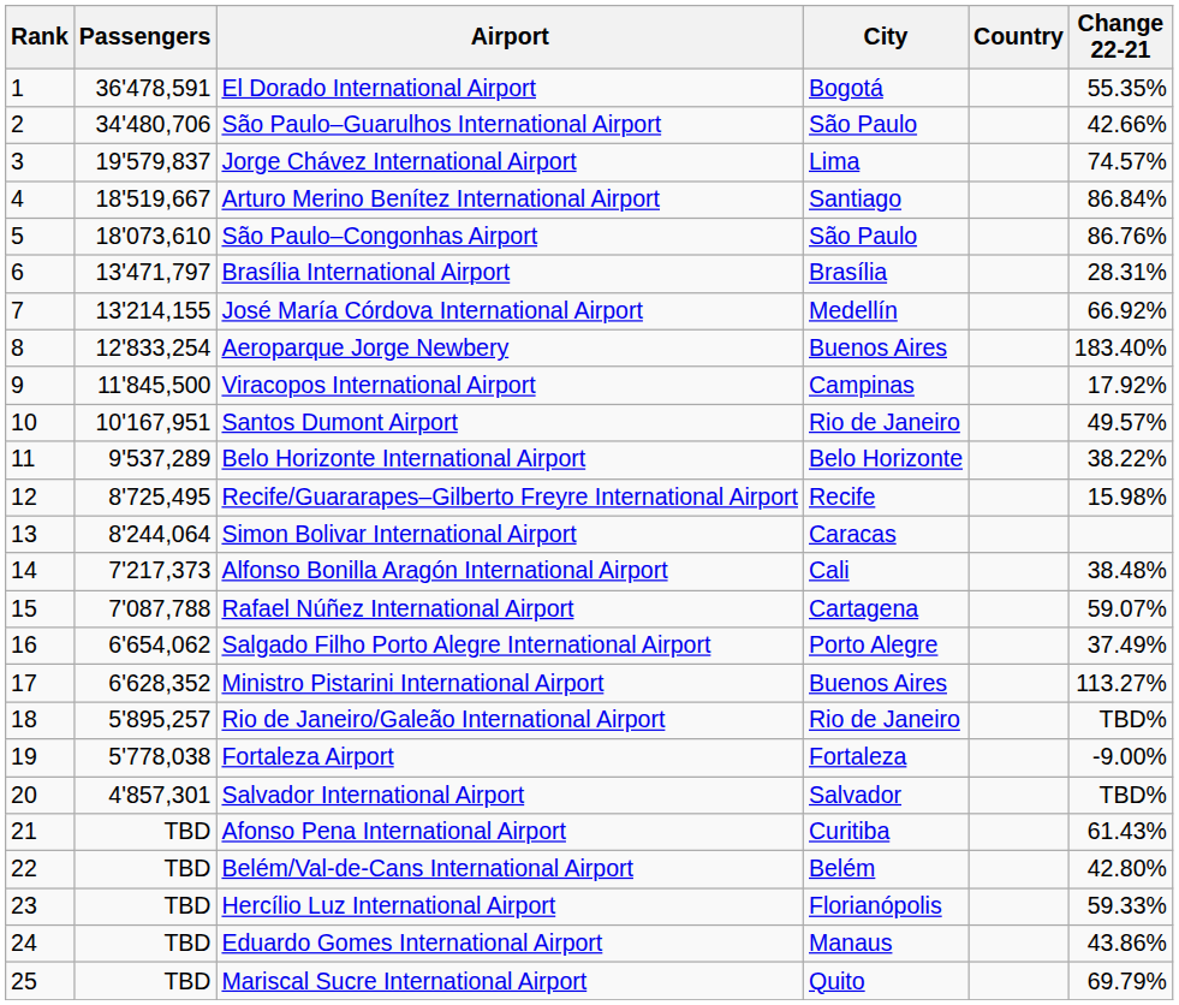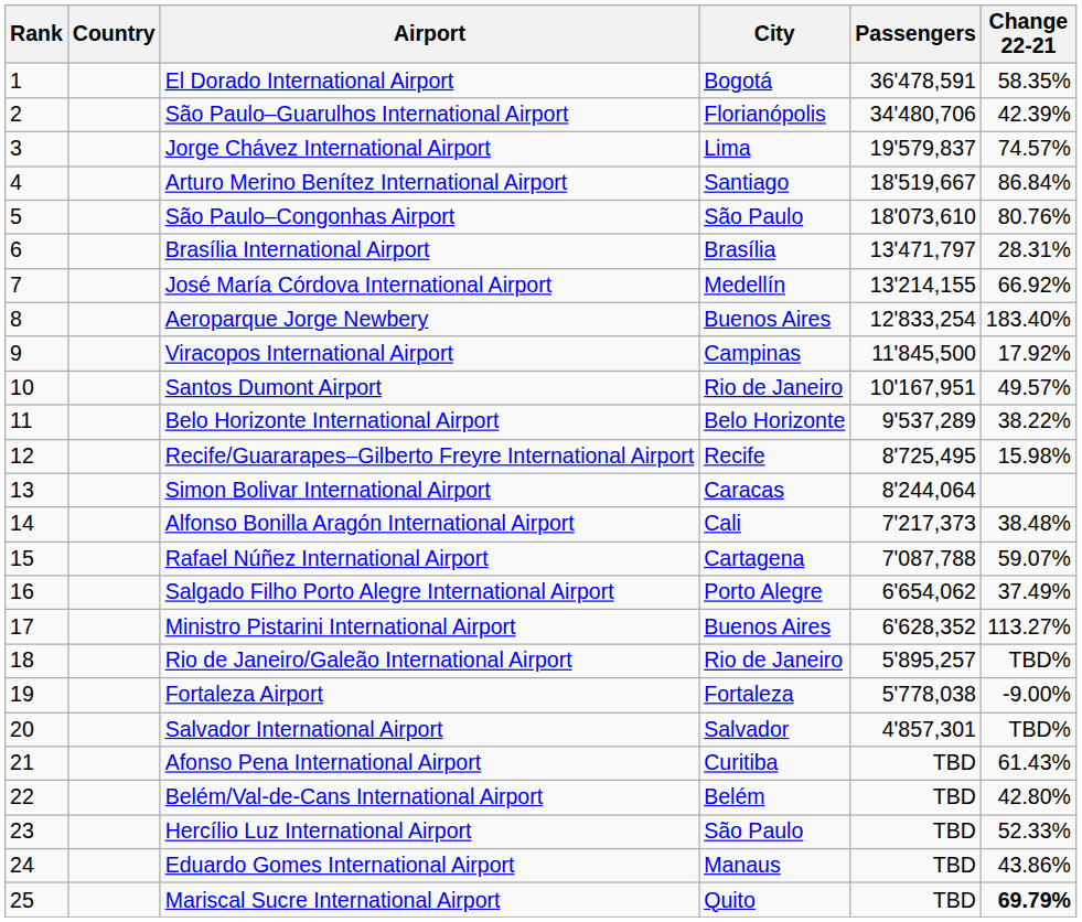 <table class="wikitable sortable">
 <tr>
 <th>Rank</th>
-<th>Passengers</th>
+<th>Country</th>
 <th>Airport</th>
 <th>City</th>
-<th>Country</th>
+<th>Passengers</th>
 <th>Change<br>22-21</th>
 </tr>
 <tr>
 <td>1</td>
-<td align="right">36'478,591</td>
+<td></td>
 <td><a href='#'>El Dorado International Airport</a></td>
 <td><a href='#'>Bogotá</a></td>
-<td></td>
-<td align="right">55.35%</td>
+<td align="right">36'478,591</td>
+<td align="right">58.35%</td>
 </tr>
 <tr>
 <td>2</td>
+<td></td>
+<td><a href='#'>São Paulo–Guarulhos International Airport</a></td>
+<td><a href='#'>Florianópolis</a></td>
 <td align="right">34'480,706</td>
-<td><a href='#'>São Paulo–Guarulhos International Airport</a></td>
-<td><a href='#'>São Paulo</a></td>
-<td></td>
-<td align="right">42.66%</td>
+<td align="right">42.39%</td>
 </tr>
 <tr>
 <td>3</td>
-<td align="right">19'579,837</td>
+<td></td>
 <td><a href='#'>Jorge Chávez International Airport</a></td>
 <td><a href='#'>Lima</a></td>
-<td></td>
+<td align="right">19'579,837</td>
 <td align="right">74.57%</td>
 </tr>
 <tr>
 <td>4</td>
-<td align="right">18'519,667</td>
+<td></td>
 <td><a href='#'>Arturo Merino Benítez International Airport</a></td>
 <td><a href='#'>Santiago</a></td>
-<td></td>
+<td align="right">18'519,667</td>
 <td align="right">86.84%</td>
 </tr>
 <tr>
 <td>5</td>
-<td align="right">18'073,610</td>
+<td></td>
 <td><a href='#'>São Paulo–Congonhas Airport</a></td>
 <td><a href='#'>São Paulo</a></td>
-<td></td>
-<td align="right">86.76%</td>
+<td align="right">18'073,610</td>
+<td align="right">80.76%</td>
 </tr>
 <tr>
 <td>6</td>
-<td align="right">13'471,797</td>
+<td></td>
 <td><a href='#'>Brasília International Airport</a></td>
 <td><a href='#'>Brasília</a></td>
-<td></td>
+<td align="right">13'471,797</td>
 <td align="right">28.31%</td>
 </tr>
 <tr>
 <td>7</td>
-<td align="right">13'214,155</td>
+<td></td>
 <td><a href='#'>José María Córdova International Airport</a></td>
 <td><a href='#'>Medellín</a></td>
-<td></td>
+<td align="right">13'214,155</td>
 <td align="right">66.92%</td>
 </tr>
 <tr>
 <td>8</td>
-<td align="right">12'833,254</td>
+<td></td>
 <td><a href='#'>Aeroparque Jorge Newbery</a></td>
 <td><a href='#'>Buenos Aires</a></td>
-<td></td>
+<td align="right">12'833,254</td>
 <td align="right">183.40%</td>
 </tr>
 <tr>
 <td>9</td>
-<td align="right">11'845,500</td>
+<td></td>
 <td><a href='#'>Viracopos International Airport</a></td>
 <td><a href='#'>Campinas</a></td>
-<td></td>
+<td align="right">11'845,500</td>
 <td align="right">17.92%</td>
 </tr>
 <tr>
 <td>10</td>
-<td align="right">10'167,951</td>
+<td></td>
 <td><a href='#'>Santos Dumont Airport</a></td>
 <td><a href='#'>Rio de Janeiro</a></td>
-<td></td>
+<td align="right">10'167,951</td>
 <td align="right">49.57%</td>
 </tr>
 <tr>
 <td>11</td>
-<td align="right">9'537,289</td>
+<td></td>
 <td><a href='#'>Belo Horizonte International Airport</a></td>
 <td><a href='#'>Belo Horizonte</a></td>
-<td></td>
+<td align="right">9'537,289</td>
 <td align="right">38.22%</td>
 </tr>
 <tr>
 <td>12</td>
-<td align="right">8'725,495</td>
+<td></td>
 <td><a href='#'>Recife/Guararapes–Gilberto Freyre International Airport</a></td>
 <td><a href='#'>Recife</a></td>
-<td></td>
+<td align="right">8'725,495</td>
 <td align="right">15.98%</td>
 </tr>
 <tr>
 <td>13</td>
-<td align="right">8'244,064</td>
+<td></td>
 <td><a href='#'>Simon Bolivar International Airport</a></td>
 <td><a href='#'>Caracas</a></td>
-<td></td>
+<td align="right">8'244,064</td>
 <td align="right"></td>
 </tr>
 <tr>
 <td>14</td>
-<td align="right">7'217,373</td>
+<td></td>
 <td><a href='#'>Alfonso Bonilla Aragón International Airport</a></td>
 <td><a href='#'>Cali</a></td>
-<td></td>
+<td align="right">7'217,373</td>
 <td align="right">38.48%</td>
 </tr>
 <tr>
 <td>15</td>
-<td align="right">7'087,788</td>
+<td></td>
 <td><a href='#'>Rafael Núñez International Airport</a></td>
 <td><a href='#'>Cartagena</a></td>
-<td></td>
+<td align="right">7'087,788</td>
 <td align="right">59.07%</td>
 </tr>
 <tr>
 <td>16</td>
-<td align="right">6'654,062</td>
+<td></td>
 <td><a href='#'>Salgado Filho Porto Alegre International Airport</a></td>
 <td><a href='#'>Porto Alegre</a></td>
-<td></td>
+<td align="right">6'654,062</td>
 <td align="right">37.49%</td>
 </tr>
 <tr>
 <td>17</td>
-<td align="right">6'628,352</td>
+<td></td>
 <td><a href='#'>Ministro Pistarini International Airport</a></td>
 <td><a href='#'>Buenos Aires</a></td>
-<td></td>
+<td align="right">6'628,352</td>
 <td align="right">113.27%</td>
 </tr>
 <tr>
 <td>18</td>
-<td align="right">5'895,257</td>
+<td></td>
 <td><a href='#'>Rio de Janeiro/Galeão International Airport</a></td>
 <td><a href='#'>Rio de Janeiro</a></td>
-<td></td>
+<td align="right">5'895,257</td>
 <td align="right">TBD%</td>
 </tr>
 <tr>
 <td>19</td>
-<td align="right">5'778,038</td>
+<td></td>
 <td><a href='#'>Fortaleza Airport</a></td>
 <td><a href='#'>Fortaleza</a></td>
-<td></td>
+<td align="right">5'778,038</td>
 <td align="right">-9.00%</td>
 </tr>
 <tr>
 <td>20</td>
-<td align="right">4'857,301</td>
+<td></td>
 <td><a href='#'>Salvador International Airport</a></td>
 <td><a href='#'>Salvador</a></td>
-<td></td>
+<td align="right">4'857,301</td>
 <td align="right">TBD%</td>
 </tr>
 <tr>
 <td>21</td>
-<td align="right">TBD</td>
+<td></td>
 <td><a href='#'>Afonso Pena International Airport</a></td>
 <td><a href='#'>Curitiba</a></td>
-<td></td>
+<td align="right">TBD</td>
 <td align="right">61.43%</td>
 </tr>
 <tr>
 <td>22</td>
-<td align="right">TBD</td>
+<td></td>
 <td><a href='#'>Belém/Val-de-Cans International Airport</a></td>
 <td><a href='#'>Belém</a></td>
-<td></td>
+<td align="right">TBD</td>
 <td align="right">42.80%</td>
 </tr>
 <tr>
 <td>23</td>
+<td></td>
+<td><a href='#'>Hercílio Luz International Airport</a></td>
+<td><a href='#'>São Paulo</a></td>
 <td align="right">TBD</td>
-<td><a href='#'>Hercílio Luz International Airport</a></td>
-<td><a href='#'>Florianópolis</a></td>
-<td></td>
-<td align="right">59.33%</td>
+<td align="right">52.33%</td>
 </tr>
 <tr>
 <td>24</td>
-<td align="right">TBD</td>
+<td></td>
 <td><a href='#'>Eduardo Gomes International Airport</a></td>
 <td><a href='#'>Manaus</a></td>
-<td></td>
+<td align="right">TBD</td>
 <td align="right">43.86%</td>
 </tr>
 <tr>
 <td>25</td>
-<td align="right">TBD</td>
+<td></td>
 <td><a href='#'>Mariscal Sucre International Airport</a></td>
 <td><a href='#'>Quito</a></td>
-<td></td>
-<td align="right">69.79%</td>
+<td align="right">TBD</td>
+<td align="right"><strong>69.79%</strong></td>
 </tr>
 </table>
